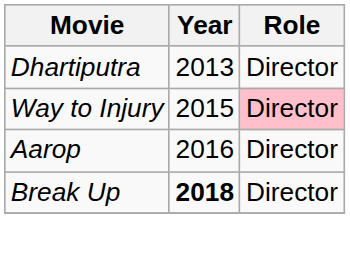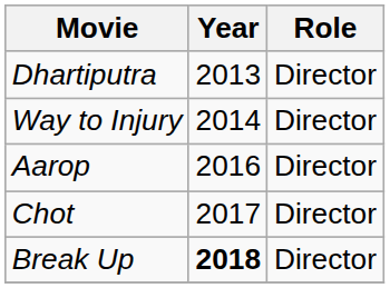 <table class="wikitable sortable">
 <tr>
 <th>Movie</th>
 <th>Year</th>
 <th>Role</th>
 </tr>
 <tr>
 <td><em>Dhartiputra</em></td>
 <td>2013</td>
 <td>Director</td>
 </tr>
 <tr>
 <td><em>Way to Injury</em></td>
-<td>2015</td>
-<td style="background: pink;">Director</td>
+<td>2014</td>
+<td>Director</td>
 </tr>
 <tr>
 <td><em>Aarop</em></td>
 <td>2016</td>
 <td>Director </td>
+</tr>
+<tr>
+<td><em>Chot</em></td>
+<td>2017</td>
+<td>Director</td>
 </tr>
 <tr>
 <td><em>Break Up</em></td>
 <td><strong>2018</strong></td>
 <td>Director</td>
 </tr>
 <tr>
 </tr>
 </table>
